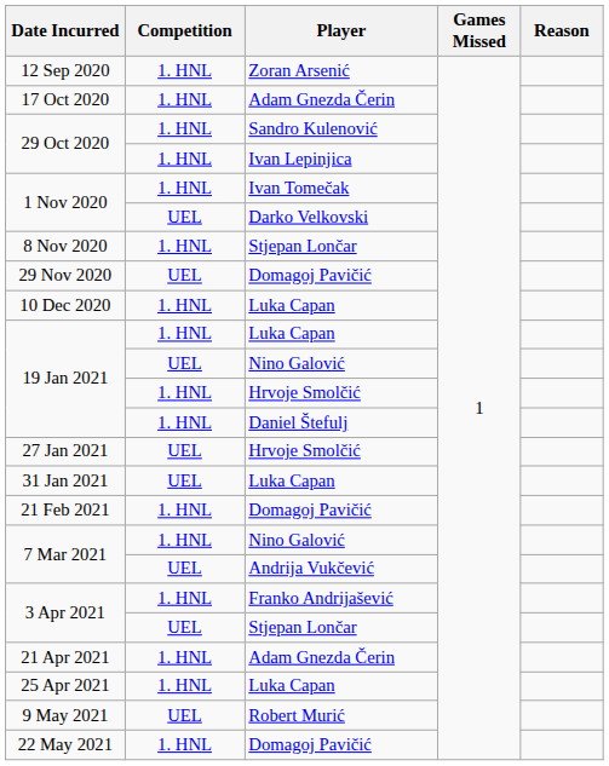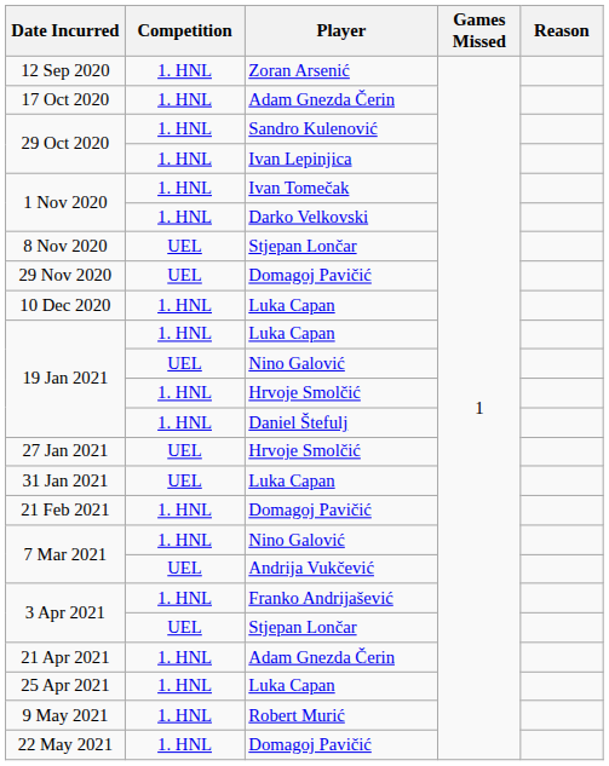 <table class="wikitable" style="font-size: 90%; text-align: center;">
 <tr>
 <th width=90>Date Incurred</th>
 <th width=90>Competition</th>
 <th width=150>Player</th>
 <th width=60>Games Missed</th>
 <th width=60>Reason</th>
 </tr>
 <tr>
 <td>12 Sep 2020</td>
 <td><a href='#'>1. HNL</a></td>
 <td style="text-align:left;"> <a href='#'>Zoran Arsenić</a></td>
 <td rowspan=24>1</td>
 <td></td>
 </tr>
 <tr>
 <td>17 Oct 2020</td>
 <td><a href='#'>1. HNL</a></td>
 <td style="text-align:left;"> <a href='#'>Adam Gnezda Čerin</a></td>
 <td>  </td>
 </tr>
 <tr>
 <td rowspan=2>29 Oct 2020</td>
 <td><a href='#'>1. HNL</a></td>
 <td style="text-align:left;"> <a href='#'>Sandro Kulenović</a></td>
 <td>  </td>
 </tr>
 <tr>
 <td><a href='#'>1. HNL</a></td>
 <td style="text-align:left;"> <a href='#'>Ivan Lepinjica</a></td>
 <td>  </td>
 </tr>
 <tr>
 <td rowspan=2>1 Nov 2020</td>
 <td><a href='#'>1. HNL</a></td>
 <td style="text-align:left;"> <a href='#'>Ivan Tomečak</a></td>
 <td>  </td>
 </tr>
 <tr>
-<td><a href='#'>UEL</a></td>
+<td><a href='#'>1. HNL</a></td>
 <td style="text-align:left;"> <a href='#'>Darko Velkovski</a></td>
 <td></td>
 </tr>
 <tr>
 <td>8 Nov 2020</td>
-<td><a href='#'>1. HNL</a></td>
+<td><a href='#'>UEL</a></td>
 <td style="text-align:left;"> <a href='#'>Stjepan Lončar</a></td>
 <td>  </td>
 </tr>
 <tr>
 <td>29 Nov 2020</td>
 <td><a href='#'>UEL</a></td>
 <td style="text-align:left;"> <a href='#'>Domagoj Pavičić</a></td>
 <td></td>
 </tr>
 <tr>
 <td>10 Dec 2020</td>
 <td><a href='#'>1. HNL</a></td>
 <td style="text-align:left;"> <a href='#'>Luka Capan</a></td>
 <td>  </td>
 </tr>
 <tr>
 <td rowspan=4>19 Jan 2021</td>
 <td><a href='#'>1. HNL</a></td>
 <td style="text-align:left;"> <a href='#'>Luka Capan</a></td>
 <td>  </td>
 </tr>
 <tr>
 <td><a href='#'>UEL</a></td>
 <td style="text-align:left;"> <a href='#'>Nino Galović</a></td>
 <td>  </td>
 </tr>
 <tr>
 <td><a href='#'>1. HNL</a></td>
 <td style="text-align:left;"> <a href='#'>Hrvoje Smolčić</a></td>
 <td>  </td>
 </tr>
 <tr>
 <td><a href='#'>1. HNL</a></td>
 <td style="text-align:left;"> <a href='#'>Daniel Štefulj</a></td>
 <td>  </td>
 </tr>
 <tr>
 <td>27 Jan 2021</td>
 <td><a href='#'>UEL</a></td>
 <td style="text-align:left;"> <a href='#'>Hrvoje Smolčić</a></td>
 <td></td>
 </tr>
 <tr>
 <td>31 Jan 2021</td>
 <td><a href='#'>UEL</a></td>
 <td style="text-align:left;"> <a href='#'>Luka Capan</a></td>
 <td></td>
 </tr>
 <tr>
 <td>21 Feb 2021</td>
 <td><a href='#'>1. HNL</a></td>
 <td style="text-align:left;"> <a href='#'>Domagoj Pavičić</a></td>
 <td>  </td>
 </tr>
 <tr>
 <td rowspan=2>7 Mar 2021</td>
 <td><a href='#'>1. HNL</a></td>
 <td style="text-align:left;"> <a href='#'>Nino Galović</a></td>
 <td>  </td>
 </tr>
 <tr>
 <td><a href='#'>UEL</a></td>
 <td style="text-align:left;"> <a href='#'>Andrija Vukčević</a></td>
 <td>  </td>
 </tr>
 <tr>
 <td rowspan=2>3 Apr 2021</td>
 <td><a href='#'>1. HNL</a></td>
 <td style="text-align:left;"> <a href='#'>Franko Andrijašević</a></td>
 <td>  </td>
 </tr>
 <tr>
 <td><a href='#'>UEL</a></td>
 <td style="text-align:left;"> <a href='#'>Stjepan Lončar</a></td>
 <td>  </td>
 </tr>
 <tr>
 <td>21 Apr 2021</td>
 <td><a href='#'>1. HNL</a></td>
 <td style="text-align:left;"> <a href='#'>Adam Gnezda Čerin</a></td>
 <td>  </td>
 </tr>
 <tr>
 <td>25 Apr 2021</td>
 <td><a href='#'>1. HNL</a></td>
 <td style="text-align:left;"> <a href='#'>Luka Capan</a></td>
 <td>  </td>
 </tr>
 <tr>
 <td>9 May 2021</td>
-<td><a href='#'>UEL</a></td>
+<td><a href='#'>1. HNL</a></td>
 <td style="text-align:left;"> <a href='#'>Robert Murić</a></td>
 <td>  </td>
 </tr>
 <tr>
 <td>22 May 2021</td>
 <td><a href='#'>1. HNL</a></td>
 <td style="text-align:left;"> <a href='#'>Domagoj Pavičić</a></td>
 <td>  </td>
 </tr>
 </table>
